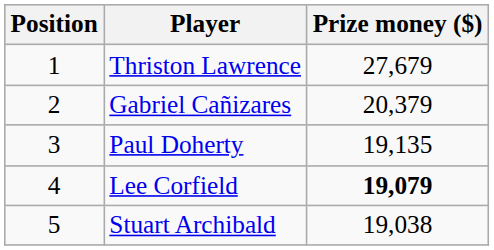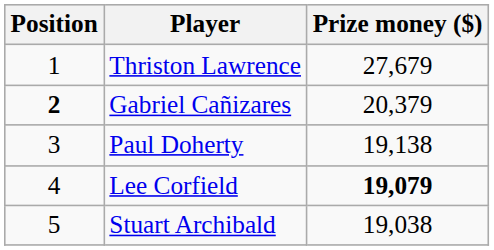 <table class=wikitable>
 <tr>
 <th>Position</th>
 <th>Player</th>
 <th>Prize money ($)</th>
 </tr>
 <tr>
 <td align=center>1</td>
 <td> <a href='#'>Thriston Lawrence</a></td>
 <td align=center>27,679</td>
 </tr>
 <tr>
-<td align=center>2</td>
+<td align=center><strong>2</strong></td>
 <td> <a href='#'>Gabriel Cañizares</a></td>
 <td align=center>20,379</td>
 </tr>
 <tr>
 <td align=center>3</td>
 <td> <a href='#'>Paul Doherty</a></td>
-<td align=center>19,135</td>
+<td align=center>19,138</td>
 </tr>
 <tr>
 <td align=center>4</td>
 <td> <a href='#'>Lee Corfield</a></td>
 <td align=center><strong>19,079</strong></td>
 </tr>
 <tr>
 <td align=center>5</td>
 <td> <a href='#'>Stuart Archibald</a></td>
 <td align=center>19,038</td>
 </tr>
 </table>
